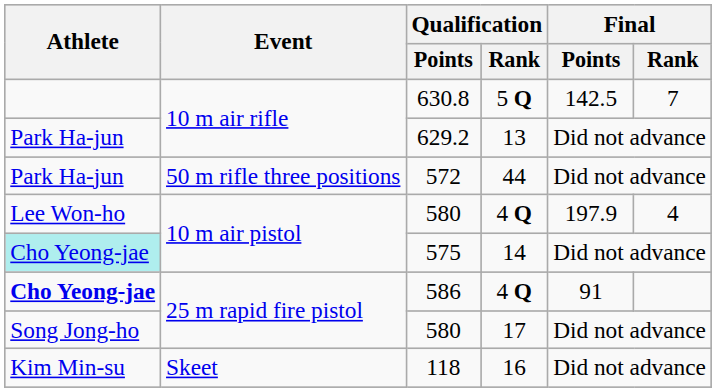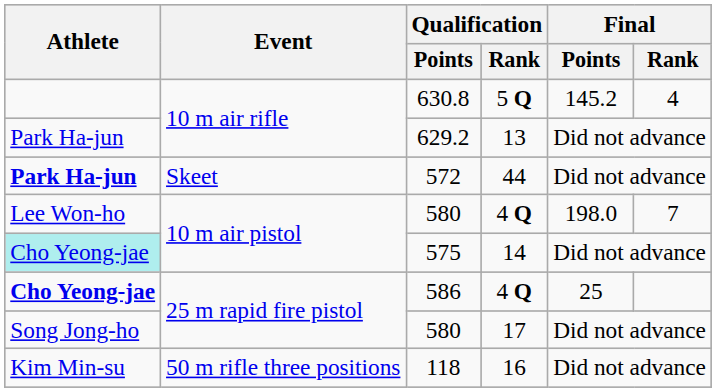 <table class="wikitable" style="font-size:90%">
 <tr>
 <th rowspan="2">Athlete</th>
 <th rowspan="2">Event</th>
 <th colspan="2">Qualification</th>
 <th colspan="2">Final</th>
 </tr>
 <tr style="font-size:95%">
 <th>Points</th>
 <th>Rank</th>
 <th>Points</th>
 <th>Rank</th>
 </tr>
 <tr align=center>
 <td align=left></td>
 <td align=left rowspan=2><a href='#'>10 m air rifle</a></td>
 <td>630.8</td>
 <td>5 <strong>Q</strong></td>
-<td>142.5</td>
-<td>7</td>
+<td>145.2</td>
+<td>4</td>
 </tr>
 <tr align=center>
 <td align=left><a href='#'>Park Ha-jun</a></td>
 <td>629.2</td>
 <td>13</td>
 <td colspan=2>Did not advance</td>
 </tr>
 <tr align=center>
-<td align=left><a href='#'>Park Ha-jun</a></td>
-<td align=left><a href='#'>50 m rifle three positions</a></td>
+<td align=left><strong><a href='#'>Park Ha-jun</a></strong></td>
+<td align=left><a href='#'>Skeet</a></td>
 <td>572</td>
 <td>44</td>
 <td colspan=2>Did not advance</td>
 </tr>
 <tr align=center>
 <td align=left><a href='#'>Lee Won-ho</a></td>
 <td align=left rowspan=2><a href='#'>10 m air pistol</a></td>
 <td>580</td>
 <td>4 <strong>Q</strong></td>
-<td>197.9</td>
-<td>4</td>
+<td>198.0</td>
+<td>7</td>
 </tr>
 <tr align=center>
 <td align=left style="background: paleturquoise;"><a href='#'>Cho Yeong-jae</a></td>
 <td>575</td>
 <td>14</td>
 <td colspan=2>Did not advance</td>
 </tr>
 <tr align=center>
 <td align=left><strong><a href='#'>Cho Yeong-jae</a></strong></td>
 <td align=left rowspan=2><a href='#'>25 m rapid fire pistol</a></td>
 <td>586</td>
 <td>4 <strong>Q</strong></td>
-<td>91</td>
+<td>25</td>
 <td></td>
 </tr>
 <tr align=center>
 <td align=left><a href='#'>Song Jong-ho</a></td>
 <td>580</td>
 <td>17</td>
 <td colspan=2>Did not advance</td>
 </tr>
 <tr align=center>
 <td align=left><a href='#'>Kim Min-su</a></td>
-<td align=left><a href='#'>Skeet</a></td>
+<td align=left><a href='#'>50 m rifle three positions</a></td>
 <td>118</td>
 <td>16</td>
 <td colspan=2>Did not advance</td>
 </tr>
 </table>
